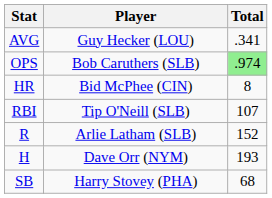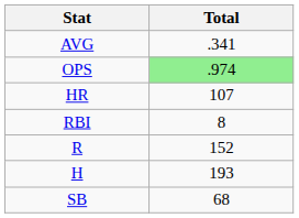 <table class="wikitable" style="text-align:center;">
 <tr>
 <th style="width:15%;">Stat</th>
-<th>Player</th>
 <th style="width:15%;">Total</th>
 </tr>
 <tr>
 <td><a href='#'>AVG</a></td>
-<td><a href='#'>Guy Hecker</a> (<a href='#'>LOU</a>)</td>
 <td>.341</td>
 </tr>
 <tr>
 <td><a href='#'>OPS</a></td>
-<td><a href='#'>Bob Caruthers</a> (<a href='#'>SLB</a>)</td>
 <td style="background: lightgreen;">.974</td>
 </tr>
 <tr>
 <td><a href='#'>HR</a></td>
-<td><a href='#'>Bid McPhee</a> (<a href='#'>CIN</a>)</td>
+<td>107</td>
+</tr>
+<tr>
+<td><a href='#'>RBI</a></td>
 <td>8</td>
 </tr>
 <tr>
-<td><a href='#'>RBI</a></td>
-<td><a href='#'>Tip O'Neill</a> (<a href='#'>SLB</a>)</td>
-<td>107</td>
-</tr>
-<tr>
 <td><a href='#'>R</a></td>
-<td><a href='#'>Arlie Latham</a> (<a href='#'>SLB</a>)</td>
 <td>152</td>
 </tr>
 <tr>
 <td><a href='#'>H</a></td>
-<td><a href='#'>Dave Orr</a> (<a href='#'>NYM</a>)</td>
 <td>193</td>
 </tr>
 <tr>
 <td><a href='#'>SB</a></td>
-<td><a href='#'>Harry Stovey</a> (<a href='#'>PHA</a>)</td>
 <td>68</td>
 </tr>
 </table>
